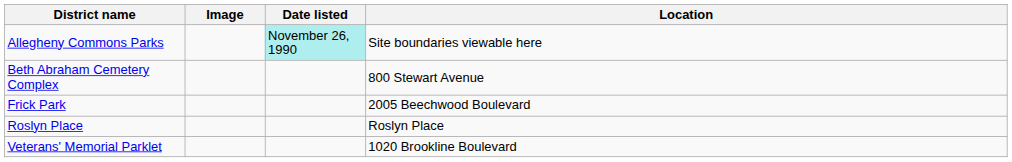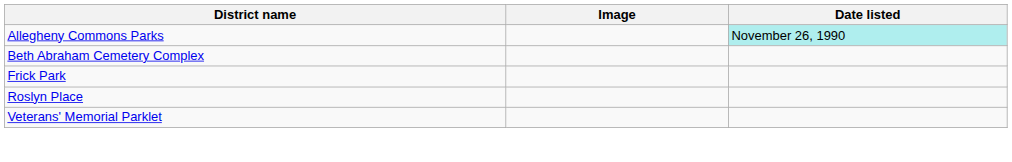 <table class="wikitable sortable" style="width:98%">
 <tr>
 <th style="width:18%;"><strong>District name</strong></th>
 <th style="width:8%;" class="unsortable"><strong>Image</strong></th>
 <th style="width:10%;"><strong>Date listed</strong></th>
-<th><strong>Location</strong></th>
 </tr>
 <tr>
 <td><a href='#'>Allegheny Commons Parks</a></td>
 <td></td>
 <td style="background: paleturquoise;">November 26, 1990</td>
-<td>Site boundaries viewable here </td>
 </tr>
 <tr>
 <td><a href='#'>Beth Abraham Cemetery Complex</a></td>
 <td></td>
 <td></td>
-<td>800 Stewart Avenue</td>
 </tr>
 <tr>
 <td><a href='#'>Frick Park</a></td>
 <td></td>
 <td></td>
-<td>2005 Beechwood Boulevard</td>
 </tr>
 <tr>
 <td><a href='#'>Roslyn Place</a></td>
 <td></td>
 <td></td>
-<td>Roslyn Place</td>
 </tr>
 <tr>
 <td><a href='#'>Veterans' Memorial Parklet</a></td>
 <td></td>
 <td></td>
-<td>1020 Brookline Boulevard</td>
 </tr>
 </table>
